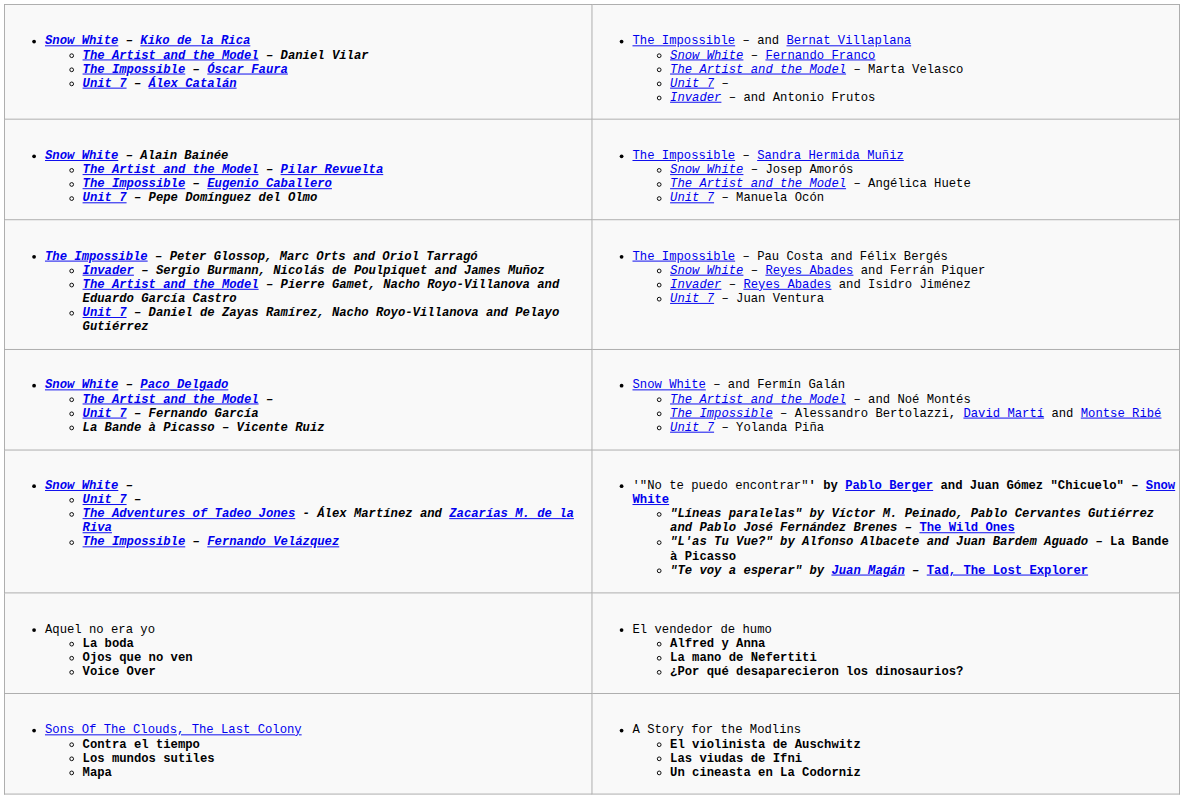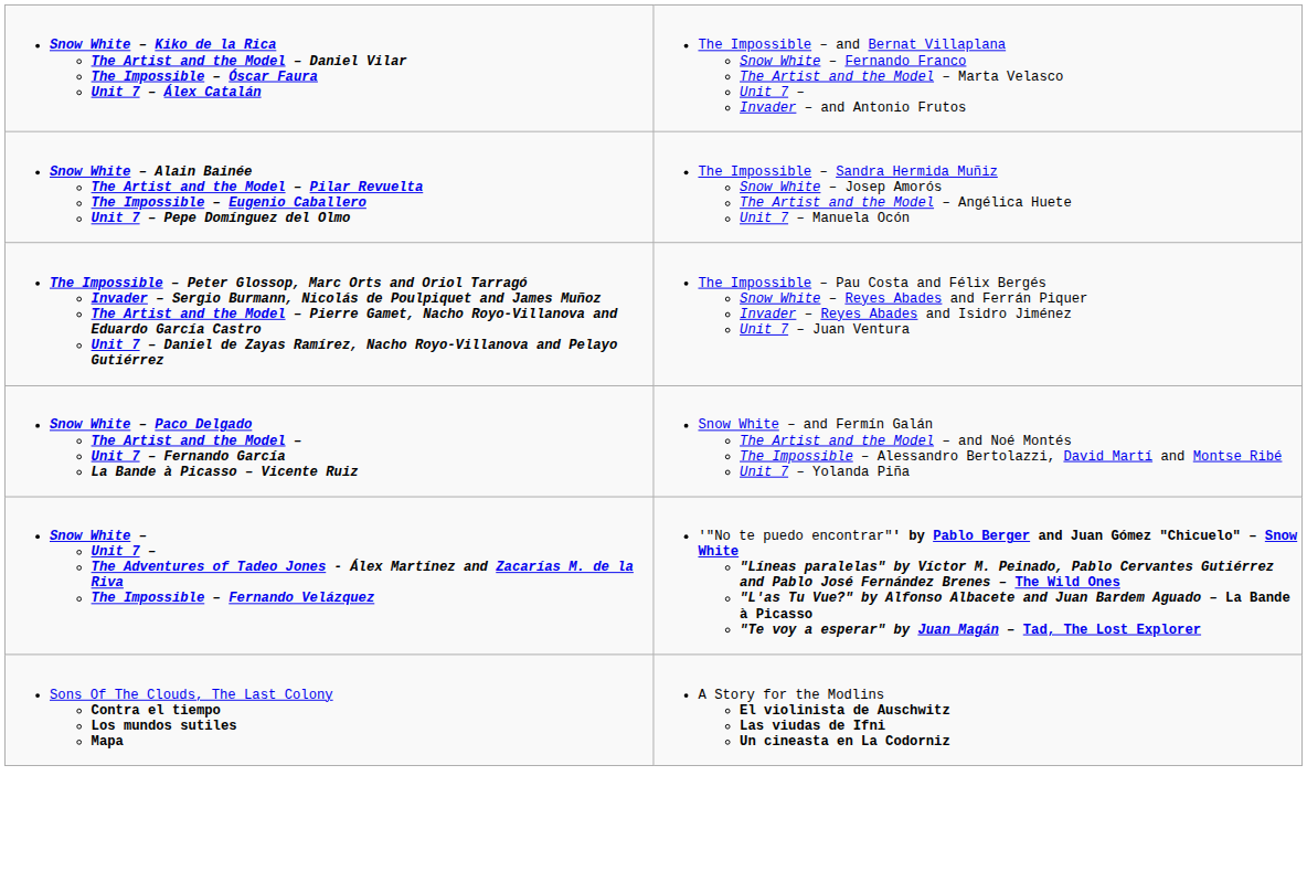 <table class=wikitable style="width=100%">
 <tr>
 <td style="vertical-align:top;" width="50%"><br><ul><li><strong><em><a href='#'>Snow White</a><em> – <a href='#'>Kiko de la Rica</a><strong><ul><li></em><a href='#'>The Artist and the Model</a><em> – Daniel Vilar</li><li></em><a href='#'>The Impossible</a><em> – <a href='#'>Óscar Faura</a></li><li></em><a href='#'>Unit 7</a><em> – <a href='#'>Álex Catalán</a></li></ul></li></ul></td>
 <td style="vertical-align:top;" width="50%"><br><ul><li></em></strong><a href='#'>The Impossible</a></em> –  and <a href='#'>Bernat Villaplana</a></strong><ul><li><em><a href='#'>Snow White</a></em> – <a href='#'>Fernando Franco</a></li><li><em><a href='#'>The Artist and the Model</a></em> – Marta Velasco</li><li><em><a href='#'>Unit 7</a></em> – </li><li><em><a href='#'>Invader</a></em> –  and Antonio Frutos</li></ul></li></ul></td>
 </tr>
 <tr>
 <td style="vertical-align:top;" width="50%"><br><ul><li><strong><em><a href='#'>Snow White</a><em> – Alain Bainée<strong><ul><li></em><a href='#'>The Artist and the Model</a><em> – <a href='#'>Pilar Revuelta</a></li><li></em><a href='#'>The Impossible</a><em> – <a href='#'>Eugenio Caballero</a></li><li></em><a href='#'>Unit 7</a><em> – Pepe Domínguez del Olmo</li></ul></li></ul></td>
 <td style="vertical-align:top;" width="50%"><br><ul><li></em></strong><a href='#'>The Impossible</a></em> – <a href='#'>Sandra Hermida Muñiz</a></strong><ul><li><em><a href='#'>Snow White</a></em> – Josep Amorós</li><li><em><a href='#'>The Artist and the Model</a></em> – Angélica Huete</li><li><em><a href='#'>Unit 7</a></em> – Manuela Ocón</li></ul></li></ul></td>
 </tr>
 <tr>
 <td style="vertical-align:top;" width="50%"><br><ul><li><strong><em><a href='#'>The Impossible</a><em> – Peter Glossop, Marc Orts and Oriol Tarragó<strong><ul><li></em><a href='#'>Invader</a><em> – Sergio Burmann, Nicolás de Poulpiquet and James Muñoz</li><li></em><a href='#'>The Artist and the Model</a><em> – Pierre Gamet, Nacho Royo-Villanova and Eduardo García Castro</li><li></em><a href='#'>Unit 7</a><em> – Daniel de Zayas Ramírez, Nacho Royo-Villanova and Pelayo Gutiérrez</li></ul></li></ul></td>
 <td style="vertical-align:top;" width="50%"><br><ul><li></em></strong><a href='#'>The Impossible</a></em> – Pau Costa and Félix Bergés</strong><ul><li><em><a href='#'>Snow White</a></em> – <a href='#'>Reyes Abades</a> and Ferrán Piquer</li><li><em><a href='#'>Invader</a></em> – <a href='#'>Reyes Abades</a> and Isidro Jiménez</li><li><em><a href='#'>Unit 7</a></em> – Juan Ventura</li></ul></li></ul></td>
 </tr>
 <tr>
 <td style="vertical-align:top;" width="50%"><br><ul><li><strong><em><a href='#'>Snow White</a><em> – <a href='#'>Paco Delgado</a><strong><ul><li></em><a href='#'>The Artist and the Model</a><em> – </li><li></em><a href='#'>Unit 7</a><em> – Fernando García</li><li></em>La Bande à Picasso<em> – Vicente Ruiz</li></ul></li></ul></td>
 <td style="vertical-align:top;" width="50%"><br><ul><li></em></strong><a href='#'>Snow White</a></em> –  and Fermín Galán</strong><ul><li><em><a href='#'>The Artist and the Model</a></em> –  and Noé Montés</li><li><em><a href='#'>The Impossible</a></em> – Alessandro Bertolazzi, <a href='#'>David Martí</a> and <a href='#'>Montse Ribé</a></li><li><em><a href='#'>Unit 7</a></em> – Yolanda Piña</li></ul></li></ul></td>
 </tr>
 <tr>
 <td style="vertical-align:top;" width="50%"><br><ul><li><strong><em><a href='#'>Snow White</a><em> – <strong><ul><li></em><a href='#'>Unit 7</a><em> – </li><li></em><a href='#'>The Adventures of Tadeo Jones</a><em> - Álex Martínez and <a href='#'>Zacarías M. de la Riva</a></li><li></em><a href='#'>The Impossible</a><em> – <a href='#'>Fernando Velázquez</a></li></ul></li></ul></td>
 <td style="vertical-align:top;" width="50%"><br><ul><li></strong>'"No te puedo encontrar"<strong>' by <a href='#'>Pablo Berger</a> and Juan Gómez "Chicuelo" – </em><a href='#'>Snow White</a><em><ul><li>"Líneas paralelas" by Víctor M. Peinado, Pablo Cervantes Gutiérrez and Pablo José Fernández Brenes – </em><a href='#'>The Wild Ones</a><em></li><li>"L'as Tu Vue?" by Alfonso Albacete and Juan Bardem Aguado – </em>La Bande à Picasso<em></li><li>"Te voy a esperar" by <a href='#'>Juan Magán</a> – </em><a href='#'>Tad, The Lost Explorer</a><em></li></ul></li></ul></td>
 </tr>
 <tr>
-<td style="vertical-align:top;" width="50%"><br><ul><li></em></strong>Aquel no era yo<strong><em><ul><li></em>La boda<em></li><li></em>Ojos que no ven<em></li><li></em>Voice Over<em></li></ul></li></ul></td>
-<td style="vertical-align:top;" width="50%"><br><ul><li></em></strong>El vendedor de humo<strong><em><ul><li></em>Alfred y Anna<em></li><li></em>La mano de Nefertiti<em></li><li></em>¿Por qué desaparecieron los dinosaurios?<em></li></ul></li></ul></td>
-</tr>
-<tr>
 <td style="vertical-align:top;" width="50%"><br><ul><li></em></strong><a href='#'>Sons Of The Clouds, The Last Colony</a><strong><em><ul><li></em>Contra el tiempo<em></li><li></em>Los mundos sutiles<em></li><li></em>Mapa<em></li></ul></li></ul></td>
 <td style="vertical-align:top;" width="50%"><br><ul><li></em></strong>A Story for the Modlins<strong><em><ul><li></em>El violinista de Auschwitz<em></li><li></em>Las viudas de Ifni<em></li><li></em>Un cineasta en La Codorniz<em></li></ul></li></ul></td>
 </tr>
 </table>
